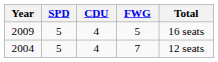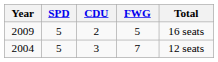 <table class="wikitable" width="300">
 <tr>
 <th>Year</th>
 <th><a href='#'>SPD</a></th>
 <th><a href='#'>CDU</a></th>
 <th><a href='#'>FWG</a></th>
 <th>Total</th>
 </tr>
 <tr align="center">
 <td>2009</td>
 <td>5</td>
-<td>4</td>
+<td>2</td>
 <td>5</td>
 <td>16 seats</td>
 </tr>
 <tr align="center">
 <td>2004</td>
 <td>5</td>
-<td>4</td>
+<td>3</td>
 <td>7</td>
 <td>12 seats</td>
 </tr>
 </table>
